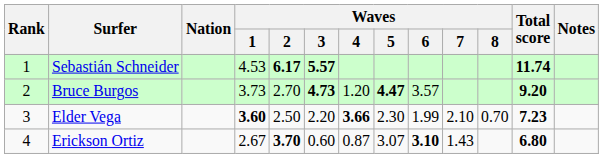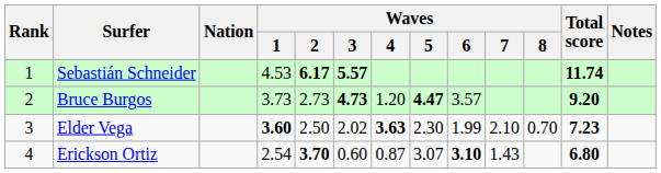 <table class="wikitable sortable" style="text-align:center">
 <tr>
 <th rowspan=2>Rank</th>
 <th rowspan=2>Surfer</th>
 <th rowspan=2>Nation</th>
 <th colspan=8>Waves</th>
 <th rowspan=2>Total<br>score</th>
 <th rowspan=2>Notes</th>
 </tr>
 <tr>
 <th>1</th>
 <th>2</th>
 <th>3</th>
 <th>4</th>
 <th>5</th>
 <th>6</th>
 <th>7</th>
 <th>8</th>
 </tr>
 <tr bgcolor=ccffcc>
 <td>1</td>
 <td align=left><a href='#'>Sebastián Schneider</a></td>
 <td align=left></td>
 <td>4.53</td>
 <td><strong>6.17</strong></td>
 <td><strong>5.57</strong></td>
 <td></td>
 <td></td>
 <td></td>
 <td></td>
 <td></td>
 <td><strong>11.74</strong></td>
 <td></td>
 </tr>
 <tr bgcolor=ccffcc>
 <td>2</td>
 <td align=left><a href='#'>Bruce Burgos</a></td>
 <td align=left></td>
 <td>3.73</td>
-<td>2.70</td>
+<td>2.73</td>
 <td><strong>4.73</strong></td>
 <td>1.20</td>
 <td><strong>4.47</strong></td>
 <td>3.57</td>
 <td></td>
 <td></td>
 <td><strong>9.20</strong></td>
 <td></td>
 </tr>
 <tr>
 <td>3</td>
 <td align=left><a href='#'>Elder Vega</a></td>
 <td align=left></td>
 <td><strong>3.60</strong></td>
 <td>2.50</td>
-<td>2.20</td>
-<td><strong>3.66</strong></td>
+<td>2.02</td>
+<td><strong>3.63</strong></td>
 <td>2.30</td>
 <td>1.99</td>
 <td>2.10</td>
 <td>0.70</td>
 <td><strong>7.23</strong></td>
 <td></td>
 </tr>
 <tr>
 <td>4</td>
 <td align=left><a href='#'>Erickson Ortiz</a></td>
 <td align=left></td>
-<td>2.67</td>
+<td>2.54</td>
 <td><strong>3.70</strong></td>
 <td>0.60</td>
 <td>0.87</td>
 <td>3.07</td>
 <td><strong>3.10</strong></td>
 <td>1.43</td>
 <td></td>
 <td><strong>6.80</strong></td>
 <td></td>
 </tr>
 </table>
